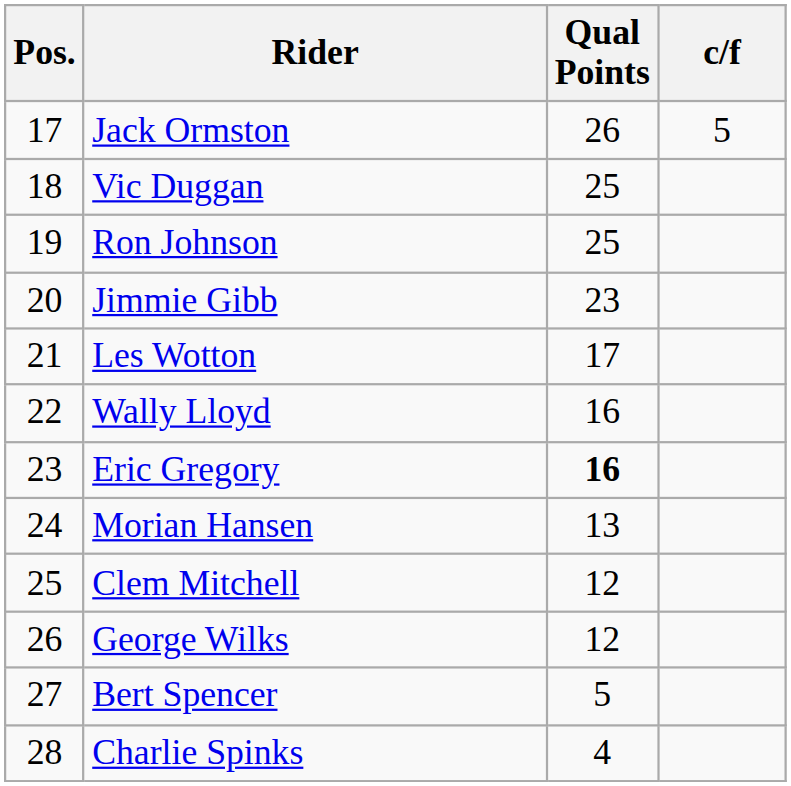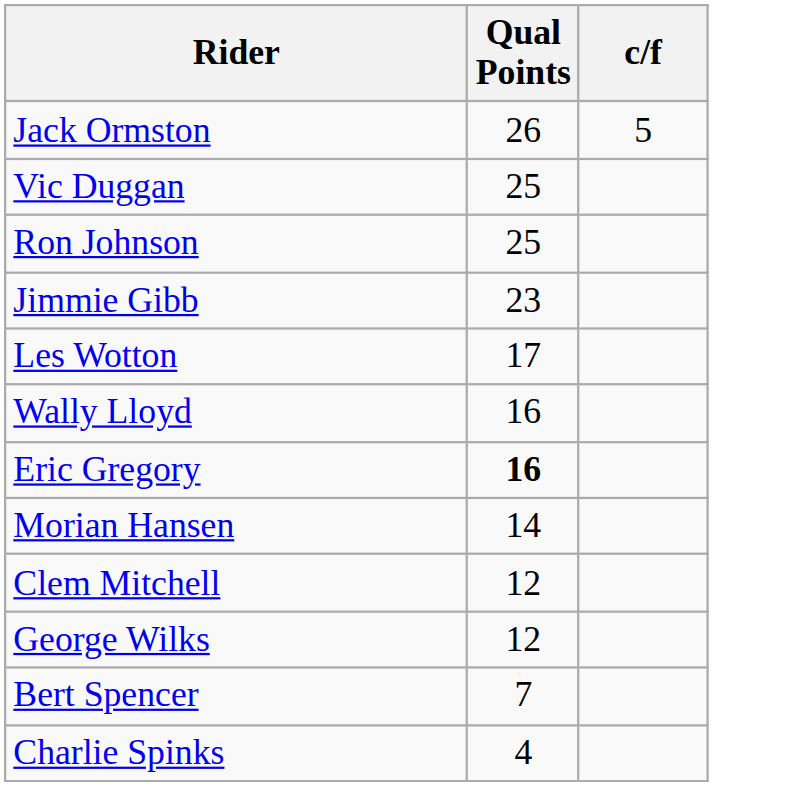 <table class=wikitable>
 <tr>
-<th width=25px>Pos.</th>
 <th width=200px>Rider</th>
 <th width=40px>Qual Points</th>
 <th width=50px>c/f</th>
 </tr>
 <tr align=center >
-<td>17</td>
 <td align=left> <a href='#'>Jack Ormston</a></td>
 <td>26</td>
 <td>5</td>
 </tr>
 <tr align=center>
-<td>18</td>
 <td align=left> <a href='#'>Vic Duggan</a></td>
 <td>25</td>
 <td></td>
 </tr>
 <tr align=center>
-<td>19</td>
 <td align=left> <a href='#'>Ron Johnson</a></td>
 <td>25</td>
 <td></td>
 </tr>
 <tr align=center>
-<td>20</td>
 <td align=left> <a href='#'>Jimmie Gibb</a></td>
 <td>23</td>
 <td></td>
 </tr>
 <tr align=center>
-<td>21</td>
 <td align=left> <a href='#'>Les Wotton</a></td>
 <td>17</td>
 <td></td>
 </tr>
 <tr align=center>
-<td>22</td>
 <td align=left> <a href='#'>Wally Lloyd</a></td>
 <td>16</td>
 <td></td>
 </tr>
 <tr align=center>
-<td>23</td>
 <td align=left> <a href='#'>Eric Gregory</a></td>
 <td><strong>16</strong></td>
 <td></td>
 </tr>
 <tr align=center>
-<td>24</td>
 <td align=left> <a href='#'>Morian Hansen</a></td>
-<td>13</td>
+<td>14</td>
 <td></td>
 </tr>
 <tr align=center>
-<td>25</td>
 <td align=left> <a href='#'>Clem Mitchell</a></td>
 <td>12</td>
 <td></td>
 </tr>
 <tr align=center>
-<td>26</td>
 <td align=left> <a href='#'>George Wilks</a></td>
 <td>12</td>
 <td></td>
 </tr>
 <tr align=center>
-<td>27</td>
 <td align=left> <a href='#'>Bert Spencer</a></td>
-<td>5</td>
+<td>7</td>
 <td></td>
 </tr>
 <tr align=center>
-<td>28</td>
 <td align=left> <a href='#'>Charlie Spinks</a></td>
 <td>4</td>
 <td></td>
 </tr>
 </table>
